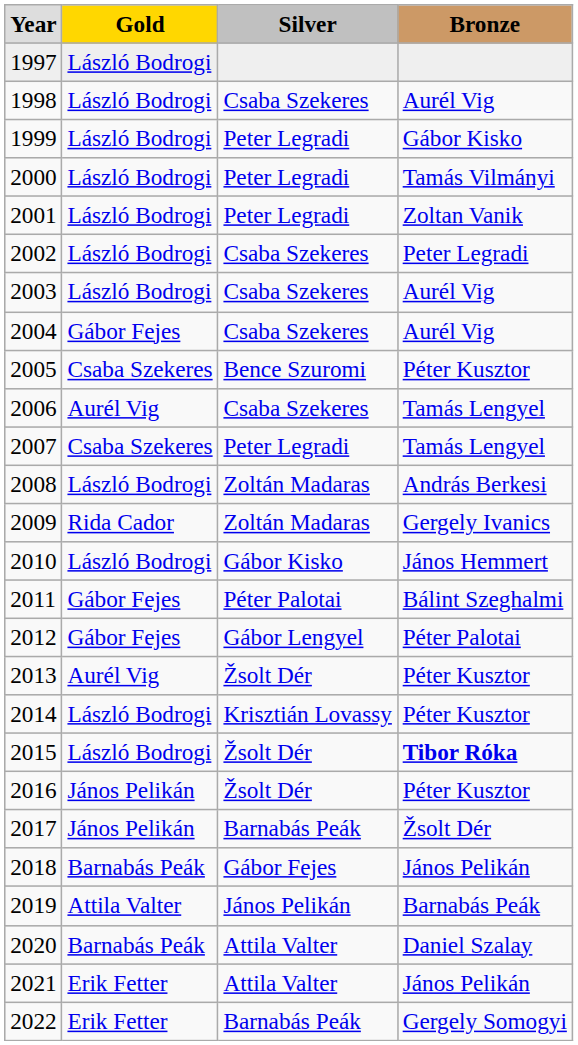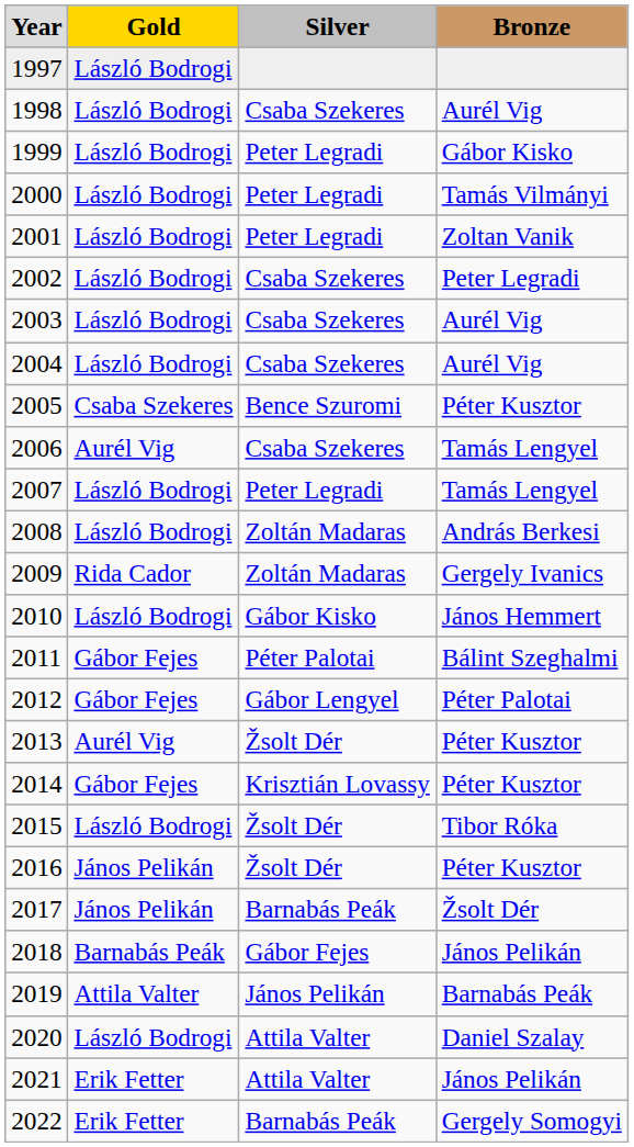 <table class="wikitable sortable" style="font-size:95%">
 <tr style="text-align:center; background:#e4e4e4; font-weight:bold;">
 <td style="background:#ddd; ">Year</td>
 <td style="background:gold; ">Gold</td>
 <td style="background:silver; ">Silver</td>
 <td style="background:#c96; ">Bronze</td>
 </tr>
 <tr style="background:#efefef;">
 <td>1997</td>
 <td><a href='#'>László Bodrogi</a></td>
 <td></td>
 <td></td>
 </tr>
 <tr>
 <td>1998</td>
 <td><a href='#'>László Bodrogi</a></td>
 <td><a href='#'>Csaba Szekeres</a></td>
 <td><a href='#'>Aurél Vig</a></td>
 </tr>
 <tr>
 <td>1999</td>
 <td><a href='#'>László Bodrogi</a></td>
 <td><a href='#'>Peter Legradi</a></td>
 <td><a href='#'>Gábor Kisko</a></td>
 </tr>
 <tr>
 <td>2000</td>
 <td><a href='#'>László Bodrogi</a></td>
 <td><a href='#'>Peter Legradi</a></td>
 <td><a href='#'>Tamás Vilmányi</a></td>
 </tr>
 <tr>
 <td>2001</td>
 <td><a href='#'>László Bodrogi</a></td>
 <td><a href='#'>Peter Legradi</a></td>
 <td><a href='#'>Zoltan Vanik</a></td>
 </tr>
 <tr>
 <td>2002</td>
 <td><a href='#'>László Bodrogi</a></td>
 <td><a href='#'>Csaba Szekeres</a></td>
 <td><a href='#'>Peter Legradi</a></td>
 </tr>
 <tr>
 <td>2003</td>
 <td><a href='#'>László Bodrogi</a></td>
 <td><a href='#'>Csaba Szekeres</a></td>
 <td><a href='#'>Aurél Vig</a></td>
 </tr>
 <tr>
 <td>2004</td>
-<td><a href='#'>Gábor Fejes</a></td>
+<td><a href='#'>László Bodrogi</a></td>
 <td><a href='#'>Csaba Szekeres</a></td>
 <td><a href='#'>Aurél Vig</a></td>
 </tr>
 <tr>
 <td>2005</td>
 <td><a href='#'>Csaba Szekeres</a></td>
 <td><a href='#'>Bence Szuromi</a></td>
 <td><a href='#'>Péter Kusztor</a></td>
 </tr>
 <tr>
 <td>2006</td>
 <td><a href='#'>Aurél Vig</a></td>
 <td><a href='#'>Csaba Szekeres</a></td>
 <td><a href='#'>Tamás Lengyel</a></td>
 </tr>
 <tr>
 <td>2007</td>
-<td><a href='#'>Csaba Szekeres</a></td>
+<td><a href='#'>László Bodrogi</a></td>
 <td><a href='#'>Peter Legradi</a></td>
 <td><a href='#'>Tamás Lengyel</a></td>
 </tr>
 <tr>
 <td>2008</td>
 <td><a href='#'>László Bodrogi</a></td>
 <td><a href='#'>Zoltán Madaras</a></td>
 <td><a href='#'>András Berkesi</a></td>
 </tr>
 <tr>
 <td>2009</td>
 <td><a href='#'>Rida Cador</a></td>
 <td><a href='#'>Zoltán Madaras</a></td>
 <td><a href='#'>Gergely Ivanics</a></td>
 </tr>
 <tr>
 <td>2010</td>
 <td><a href='#'>László Bodrogi</a></td>
 <td><a href='#'>Gábor Kisko</a></td>
 <td><a href='#'>János Hemmert</a></td>
 </tr>
 <tr>
 <td>2011</td>
 <td><a href='#'>Gábor Fejes</a></td>
 <td><a href='#'>Péter Palotai</a></td>
 <td><a href='#'>Bálint Szeghalmi</a></td>
 </tr>
 <tr>
 <td>2012</td>
 <td><a href='#'>Gábor Fejes</a></td>
 <td><a href='#'>Gábor Lengyel</a></td>
 <td><a href='#'>Péter Palotai</a></td>
 </tr>
 <tr>
 <td>2013</td>
 <td><a href='#'>Aurél Vig</a></td>
 <td><a href='#'>Žsolt Dér</a></td>
 <td><a href='#'>Péter Kusztor</a></td>
 </tr>
 <tr>
 <td>2014</td>
-<td><a href='#'>László Bodrogi</a></td>
+<td><a href='#'>Gábor Fejes</a></td>
 <td><a href='#'>Krisztián Lovassy</a></td>
 <td><a href='#'>Péter Kusztor</a></td>
 </tr>
 <tr>
 <td>2015</td>
 <td><a href='#'>László Bodrogi</a></td>
 <td><a href='#'>Žsolt Dér</a></td>
-<td><strong><a href='#'>Tibor Róka</a></strong></td>
+<td><a href='#'>Tibor Róka</a></td>
 </tr>
 <tr>
 <td>2016</td>
 <td><a href='#'>János Pelikán</a></td>
 <td><a href='#'>Žsolt Dér</a></td>
 <td><a href='#'>Péter Kusztor</a></td>
 </tr>
 <tr>
 <td>2017</td>
 <td><a href='#'>János Pelikán</a></td>
 <td><a href='#'>Barnabás Peák</a></td>
 <td><a href='#'>Žsolt Dér</a></td>
 </tr>
 <tr>
 <td>2018</td>
 <td><a href='#'>Barnabás Peák</a></td>
 <td><a href='#'>Gábor Fejes</a></td>
 <td><a href='#'>János Pelikán</a></td>
 </tr>
 <tr>
 <td>2019</td>
 <td><a href='#'>Attila Valter</a></td>
 <td><a href='#'>János Pelikán</a></td>
 <td><a href='#'>Barnabás Peák</a></td>
 </tr>
 <tr>
 <td>2020</td>
-<td><a href='#'>Barnabás Peák</a></td>
+<td><a href='#'>László Bodrogi</a></td>
 <td><a href='#'>Attila Valter</a></td>
 <td><a href='#'>Daniel Szalay</a></td>
 </tr>
 <tr>
 <td>2021</td>
 <td><a href='#'>Erik Fetter</a></td>
 <td><a href='#'>Attila Valter</a></td>
 <td><a href='#'>János Pelikán</a></td>
 </tr>
 <tr>
 <td>2022</td>
 <td><a href='#'>Erik Fetter</a></td>
 <td><a href='#'>Barnabás Peák</a></td>
 <td><a href='#'>Gergely Somogyi</a></td>
 </tr>
 </table>
